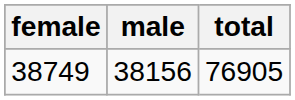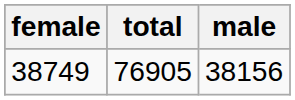 <table class="wikitable" border="1">
 <tr>
 <th>female</th>
+<th>total</th>
 <th>male</th>
-<th>total</th>
 </tr>
 <tr>
 <td>38749</td>
+<td>76905</td>
 <td>38156</td>
-<td>76905</td>
 </tr>
 </table>
